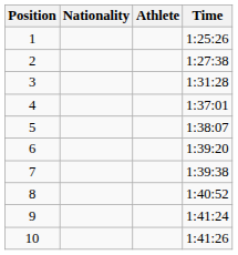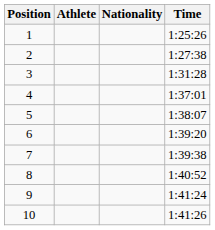 <table class="wikitable sortable">
 <tr>
 <th scope="col">Position</th>
+<th scope="col">Athlete</th>
 <th scope="col">Nationality</th>
-<th scope="col">Athlete</th>
 <th scope="col">Time</th>
 </tr>
 <tr>
 <td !scope=row align=center>1</td>
 <td></td>
 <td></td>
 <td>1:25:26</td>
 </tr>
 <tr>
 <td !scope=row align=center>2</td>
 <td></td>
 <td></td>
 <td>1:27:38</td>
 </tr>
 <tr>
 <td !scope=row align=center>3</td>
 <td></td>
 <td></td>
 <td>1:31:28</td>
 </tr>
 <tr>
 <td !scope=row align=center>4</td>
 <td></td>
 <td></td>
 <td>1:37:01</td>
 </tr>
 <tr>
 <td !scope=row align=center>5</td>
 <td></td>
 <td></td>
 <td>1:38:07</td>
 </tr>
 <tr>
 <td !scope=row align=center>6</td>
 <td></td>
 <td></td>
 <td>1:39:20</td>
 </tr>
 <tr>
 <td !scope=row align=center>7</td>
 <td></td>
 <td></td>
 <td>1:39:38</td>
 </tr>
 <tr>
 <td !scope=row align=center>8</td>
 <td></td>
 <td></td>
 <td>1:40:52</td>
 </tr>
 <tr>
 <td !scope=row align=center>9</td>
 <td></td>
 <td></td>
 <td>1:41:24</td>
 </tr>
 <tr>
 <td !scope=row align=center>10</td>
 <td></td>
 <td></td>
 <td>1:41:26</td>
 </tr>
 </table>
